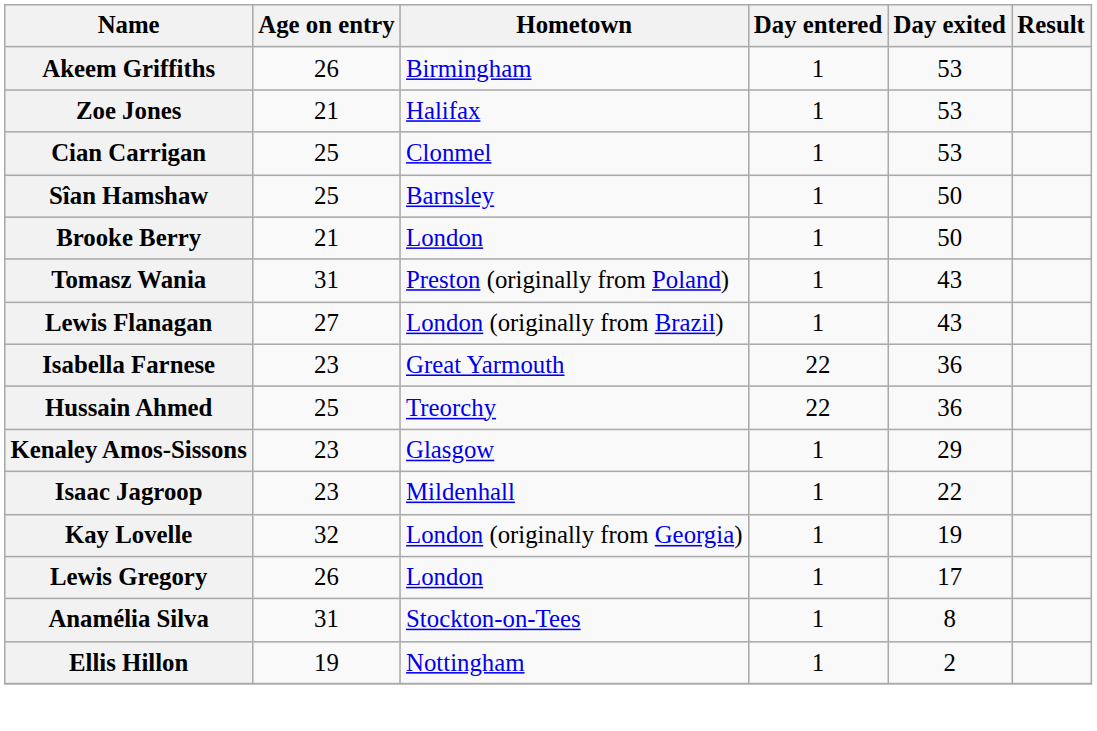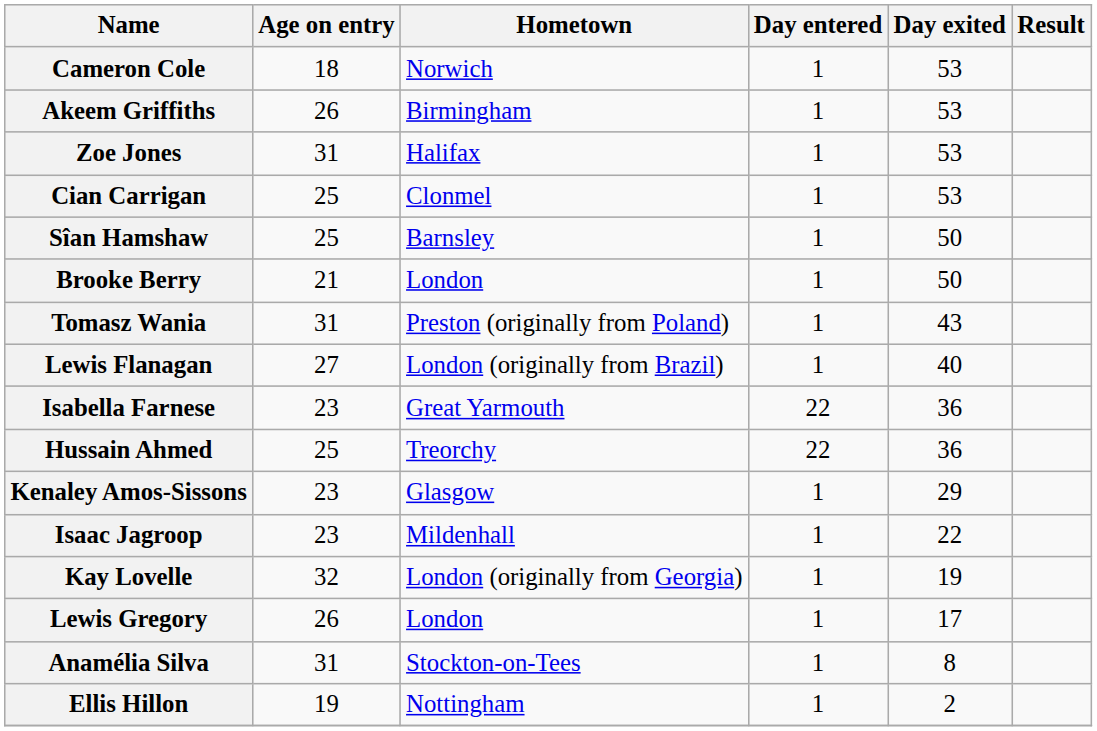 <table class="wikitable sortable" style="text-align:left; line-height:20px; width:auto;">
 <tr>
 <th scope="col">Name</th>
 <th scope="col">Age on entry</th>
 <th scope="col">Hometown</th>
 <th scope="col">Day entered</th>
 <th scope="col">Day exited</th>
 <th scope="col">Result</th>
+</tr>
+<tr>
+<th scope="row">Cameron Cole</th>
+<td align="center">18</td>
+<td><a href='#'>Norwich</a></td>
+<td align="center">1</td>
+<td align="center">53</td>
+<td></td>
 </tr>
 <tr>
 <th scope="row">Akeem Griffiths</th>
 <td align="center">26</td>
 <td><a href='#'>Birmingham</a></td>
 <td align="center">1</td>
 <td align="center">53</td>
 <td></td>
 </tr>
 <tr>
 <th scope="row">Zoe Jones</th>
-<td align="center">21</td>
+<td align="center">31</td>
 <td><a href='#'>Halifax</a></td>
 <td align="center">1</td>
 <td align="center">53</td>
 <td></td>
 </tr>
 <tr>
 <th scope="row">Cian Carrigan</th>
 <td align="center">25</td>
 <td><a href='#'>Clonmel</a></td>
 <td align="center">1</td>
 <td align="center">53</td>
 <td></td>
 </tr>
 <tr>
 <th scope="row">Sîan Hamshaw</th>
 <td align="center">25</td>
 <td><a href='#'>Barnsley</a></td>
 <td align="center">1</td>
 <td align="center">50</td>
 <td></td>
 </tr>
 <tr>
 <th scope="row">Brooke Berry</th>
 <td align="center">21</td>
 <td><a href='#'>London</a></td>
 <td align="center">1</td>
 <td align="center">50</td>
 <td></td>
 </tr>
 <tr>
 <th scope="row">Tomasz Wania</th>
 <td align="center">31</td>
 <td><a href='#'>Preston</a> (originally from <a href='#'>Poland</a>)</td>
 <td align="center">1</td>
 <td align="center">43</td>
 <td></td>
 </tr>
 <tr>
 <th scope="row">Lewis Flanagan</th>
 <td align="center">27</td>
 <td><a href='#'>London</a> (originally from <a href='#'>Brazil</a>)</td>
 <td align="center">1</td>
-<td align="center">43</td>
+<td align="center">40</td>
 <td></td>
 </tr>
 <tr>
 <th scope="row">Isabella Farnese</th>
 <td align="center">23</td>
 <td><a href='#'>Great Yarmouth</a></td>
 <td align="center">22</td>
 <td align="center">36</td>
 <td></td>
 </tr>
 <tr>
 <th scope="row">Hussain Ahmed</th>
 <td align="center">25</td>
 <td><a href='#'>Treorchy</a></td>
 <td align="center">22</td>
 <td align="center">36</td>
 <td></td>
 </tr>
 <tr>
 <th scope="row">Kenaley Amos-Sissons</th>
 <td align="center">23</td>
 <td><a href='#'>Glasgow</a></td>
 <td align="center">1</td>
 <td align="center">29</td>
 <td></td>
 </tr>
 <tr>
 <th scope="row">Isaac Jagroop</th>
 <td align="center">23</td>
 <td><a href='#'>Mildenhall</a></td>
 <td align="center">1</td>
 <td align="center">22</td>
 <td></td>
 </tr>
 <tr>
 <th scope="row">Kay Lovelle</th>
 <td align="center">32</td>
 <td><a href='#'>London</a> (originally from <a href='#'>Georgia</a>)</td>
 <td align="center">1</td>
 <td align="center">19</td>
 <td></td>
 </tr>
 <tr>
 <th scope="row">Lewis Gregory</th>
 <td align="center">26</td>
 <td><a href='#'>London</a></td>
 <td align="center">1</td>
 <td align="center">17</td>
 <td></td>
 </tr>
 <tr>
 <th scope="row">Anamélia Silva</th>
 <td align="center">31</td>
 <td><a href='#'>Stockton-on-Tees</a></td>
 <td align="center">1</td>
 <td align="center">8</td>
 <td></td>
 </tr>
 <tr>
 <th scope="row">Ellis Hillon</th>
 <td align="center">19</td>
 <td><a href='#'>Nottingham</a></td>
 <td align="center">1</td>
 <td align="center">2</td>
 <td></td>
 </tr>
 <tr>
 </tr>
 </table>
